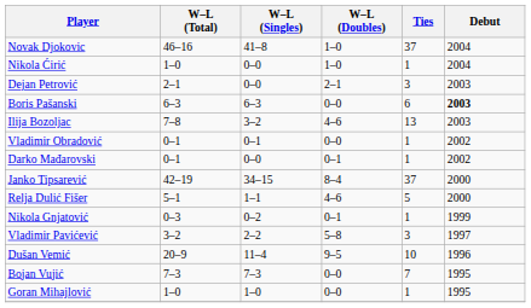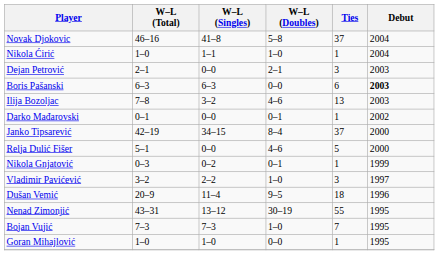 <table class="wikitable sortable" style=font-size:97%>
 <tr>
 <th width=200><a href='#'>Player</a></th>
 <th width=100>W–L<br>(Total)</th>
 <th width=100>W–L<br>(<a href='#'>Singles</a>)</th>
 <th width=100>W–L<br>(<a href='#'>Doubles</a>)</th>
 <th width=50><a href='#'>Ties</a></th>
 <th width=100>Debut</th>
 </tr>
 <tr>
 <td><a href='#'>Novak Djokovic</a></td>
 <td>46–16</td>
 <td>41–8</td>
-<td>1–0</td>
+<td>5–8</td>
 <td>37</td>
 <td>2004</td>
 </tr>
 <tr>
 <td><a href='#'>Nikola Ćirić</a></td>
 <td>1–0</td>
-<td>0–0</td>
+<td>1–1</td>
 <td>1–0</td>
 <td>1</td>
 <td>2004</td>
 </tr>
 <tr>
 <td><a href='#'>Dejan Petrović</a></td>
 <td>2–1</td>
 <td>0–0</td>
 <td>2–1</td>
 <td>3</td>
 <td>2003</td>
 </tr>
 <tr>
 <td><a href='#'>Boris Pašanski</a></td>
 <td>6–3</td>
 <td>6–3</td>
 <td>0–0</td>
 <td>6</td>
 <td><strong>2003</strong></td>
 </tr>
 <tr>
 <td><a href='#'>Ilija Bozoljac</a></td>
 <td>7–8</td>
 <td>3–2</td>
 <td>4–6</td>
 <td>13</td>
 <td>2003</td>
 </tr>
 <tr>
-<td><a href='#'>Vladimir Obradović</a></td>
-<td>0–1</td>
-<td>0–1</td>
-<td>0–0</td>
-<td>1</td>
-<td>2002</td>
-</tr>
-<tr>
 <td><a href='#'>Darko Mađarovski</a></td>
 <td>0–1</td>
 <td>0–0</td>
 <td>0–1</td>
 <td>1</td>
 <td>2002</td>
 </tr>
 <tr>
 <td><a href='#'>Janko Tipsarević</a></td>
 <td>42–19</td>
 <td>34–15</td>
 <td>8–4</td>
 <td>37</td>
 <td>2000</td>
 </tr>
 <tr>
 <td><a href='#'>Relja Dulić Fišer</a></td>
 <td>5–1</td>
-<td>1–1</td>
+<td>0–0</td>
 <td>4–6</td>
 <td>5</td>
 <td>2000</td>
 </tr>
 <tr>
 <td><a href='#'>Nikola Gnjatović</a></td>
 <td>0–3</td>
 <td>0–2</td>
 <td>0–1</td>
 <td>1</td>
 <td>1999</td>
 </tr>
 <tr>
 <td><a href='#'>Vladimir Pavićević</a></td>
 <td>3–2</td>
 <td>2–2</td>
-<td>5–8</td>
+<td>1–0</td>
 <td>3</td>
 <td>1997</td>
 </tr>
 <tr>
 <td><a href='#'>Dušan Vemić</a></td>
 <td>20–9</td>
 <td>11–4</td>
 <td>9–5</td>
-<td>10</td>
+<td>18</td>
 <td>1996</td>
+</tr>
+<tr>
+<td><a href='#'>Nenad Zimonjić</a></td>
+<td>43–31</td>
+<td>13–12</td>
+<td>30–19</td>
+<td>55</td>
+<td>1995</td>
 </tr>
 <tr>
 <td><a href='#'>Bojan Vujić</a></td>
 <td>7–3</td>
 <td>7–3</td>
-<td>0–0</td>
+<td>1–0</td>
 <td>7</td>
 <td>1995</td>
 </tr>
 <tr>
 <td><a href='#'>Goran Mihajlović</a></td>
 <td>1–0</td>
 <td>1–0</td>
 <td>0–0</td>
 <td>1</td>
 <td>1995</td>
 </tr>
 <tr>
 </tr>
 </table>
